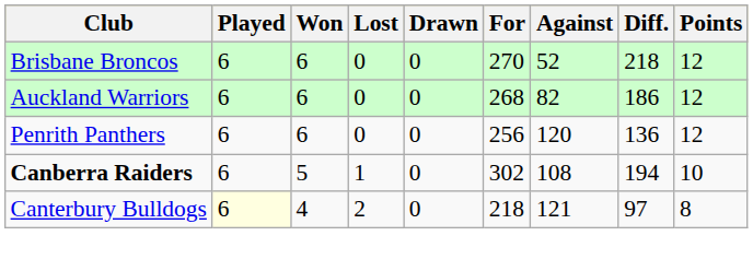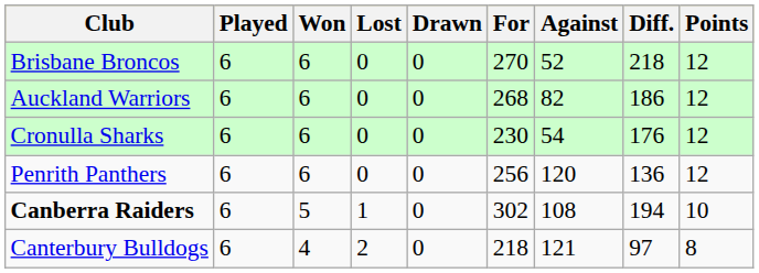 <table class="wikitable">
 <tr bgcolor=#bdb76b>
 <th>Club</th>
 <th>Played</th>
 <th>Won</th>
 <th>Lost</th>
 <th>Drawn</th>
 <th>For</th>
 <th>Against</th>
 <th>Diff.</th>
 <th>Points</th>
 </tr>
 <tr style="background: #ccffcc;">
 <td> <a href='#'>Brisbane Broncos</a></td>
 <td>6</td>
 <td>6</td>
 <td>0</td>
 <td>0</td>
 <td>270</td>
 <td>52</td>
 <td>218</td>
 <td>12</td>
 </tr>
 <tr style="background: #ccffcc;">
 <td> <a href='#'>Auckland Warriors</a></td>
 <td>6</td>
 <td>6</td>
 <td>0</td>
 <td>0</td>
 <td>268</td>
 <td>82</td>
 <td>186</td>
 <td>12</td>
 </tr>
+<tr style="background: #ccffcc;">
+<td> <a href='#'>Cronulla Sharks</a></td>
+<td>6</td>
+<td>6</td>
+<td>0</td>
+<td>0</td>
+<td>230</td>
+<td>54</td>
+<td>176</td>
+<td>12</td>
+</tr>
 <tr>
 <td> <a href='#'>Penrith Panthers</a></td>
 <td>6</td>
 <td>6</td>
 <td>0</td>
 <td>0</td>
 <td>256</td>
 <td>120</td>
 <td>136</td>
 <td>12</td>
 </tr>
 <tr>
 <td> <strong>Canberra Raiders</strong></td>
 <td>6</td>
 <td>5</td>
 <td>1</td>
 <td>0</td>
 <td>302</td>
 <td>108</td>
 <td>194</td>
 <td>10</td>
 </tr>
 <tr>
 <td> <a href='#'>Canterbury Bulldogs</a></td>
-<td style="background: lightyellow;">6</td>
+<td>6</td>
 <td>4</td>
 <td>2</td>
 <td>0</td>
 <td>218</td>
 <td>121</td>
 <td>97</td>
 <td>8</td>
 </tr>
 </table>
